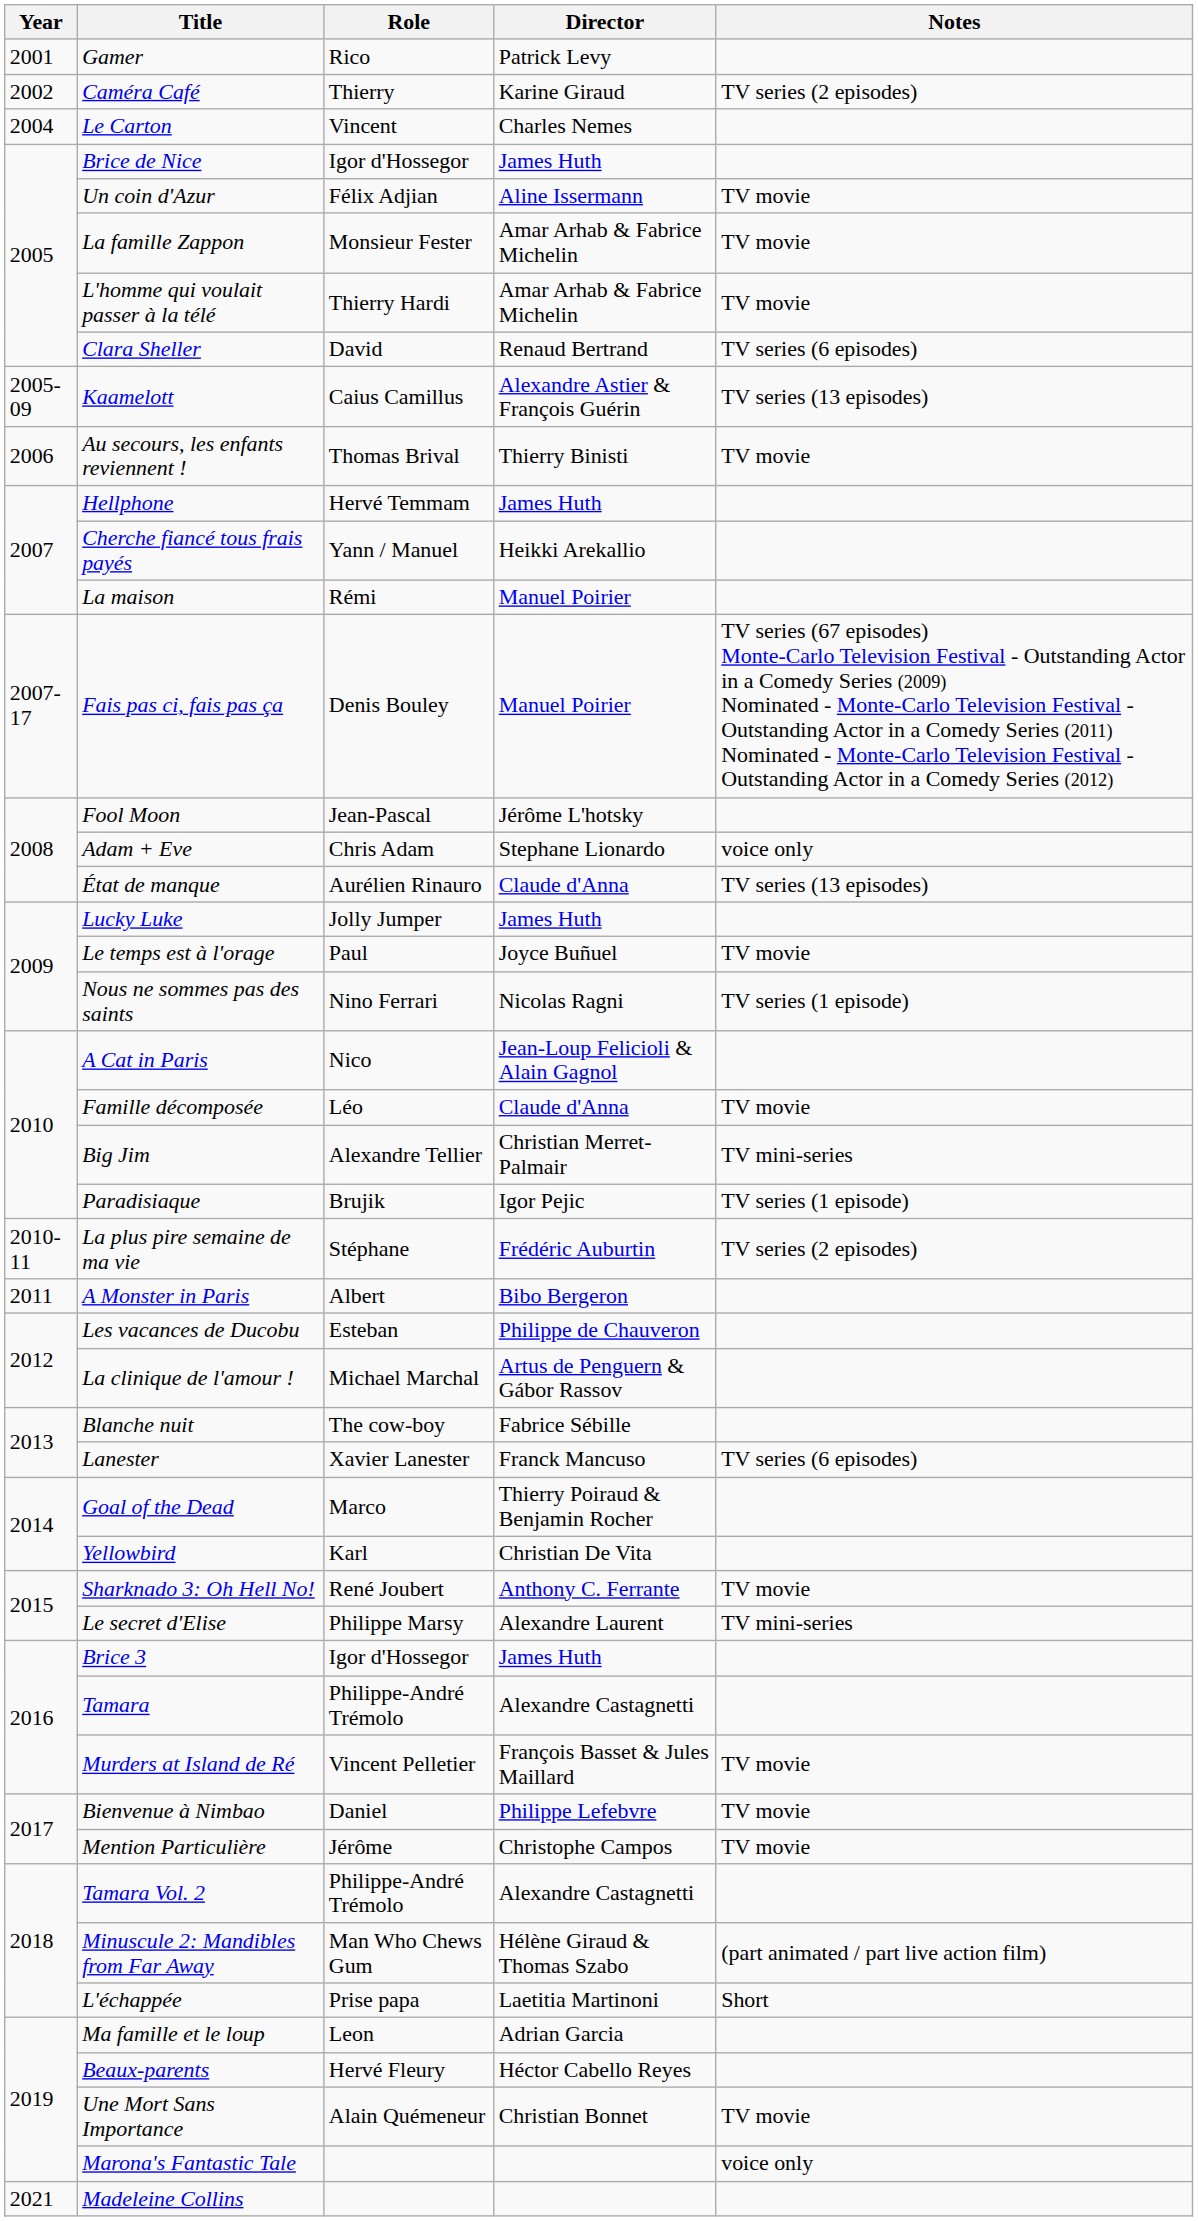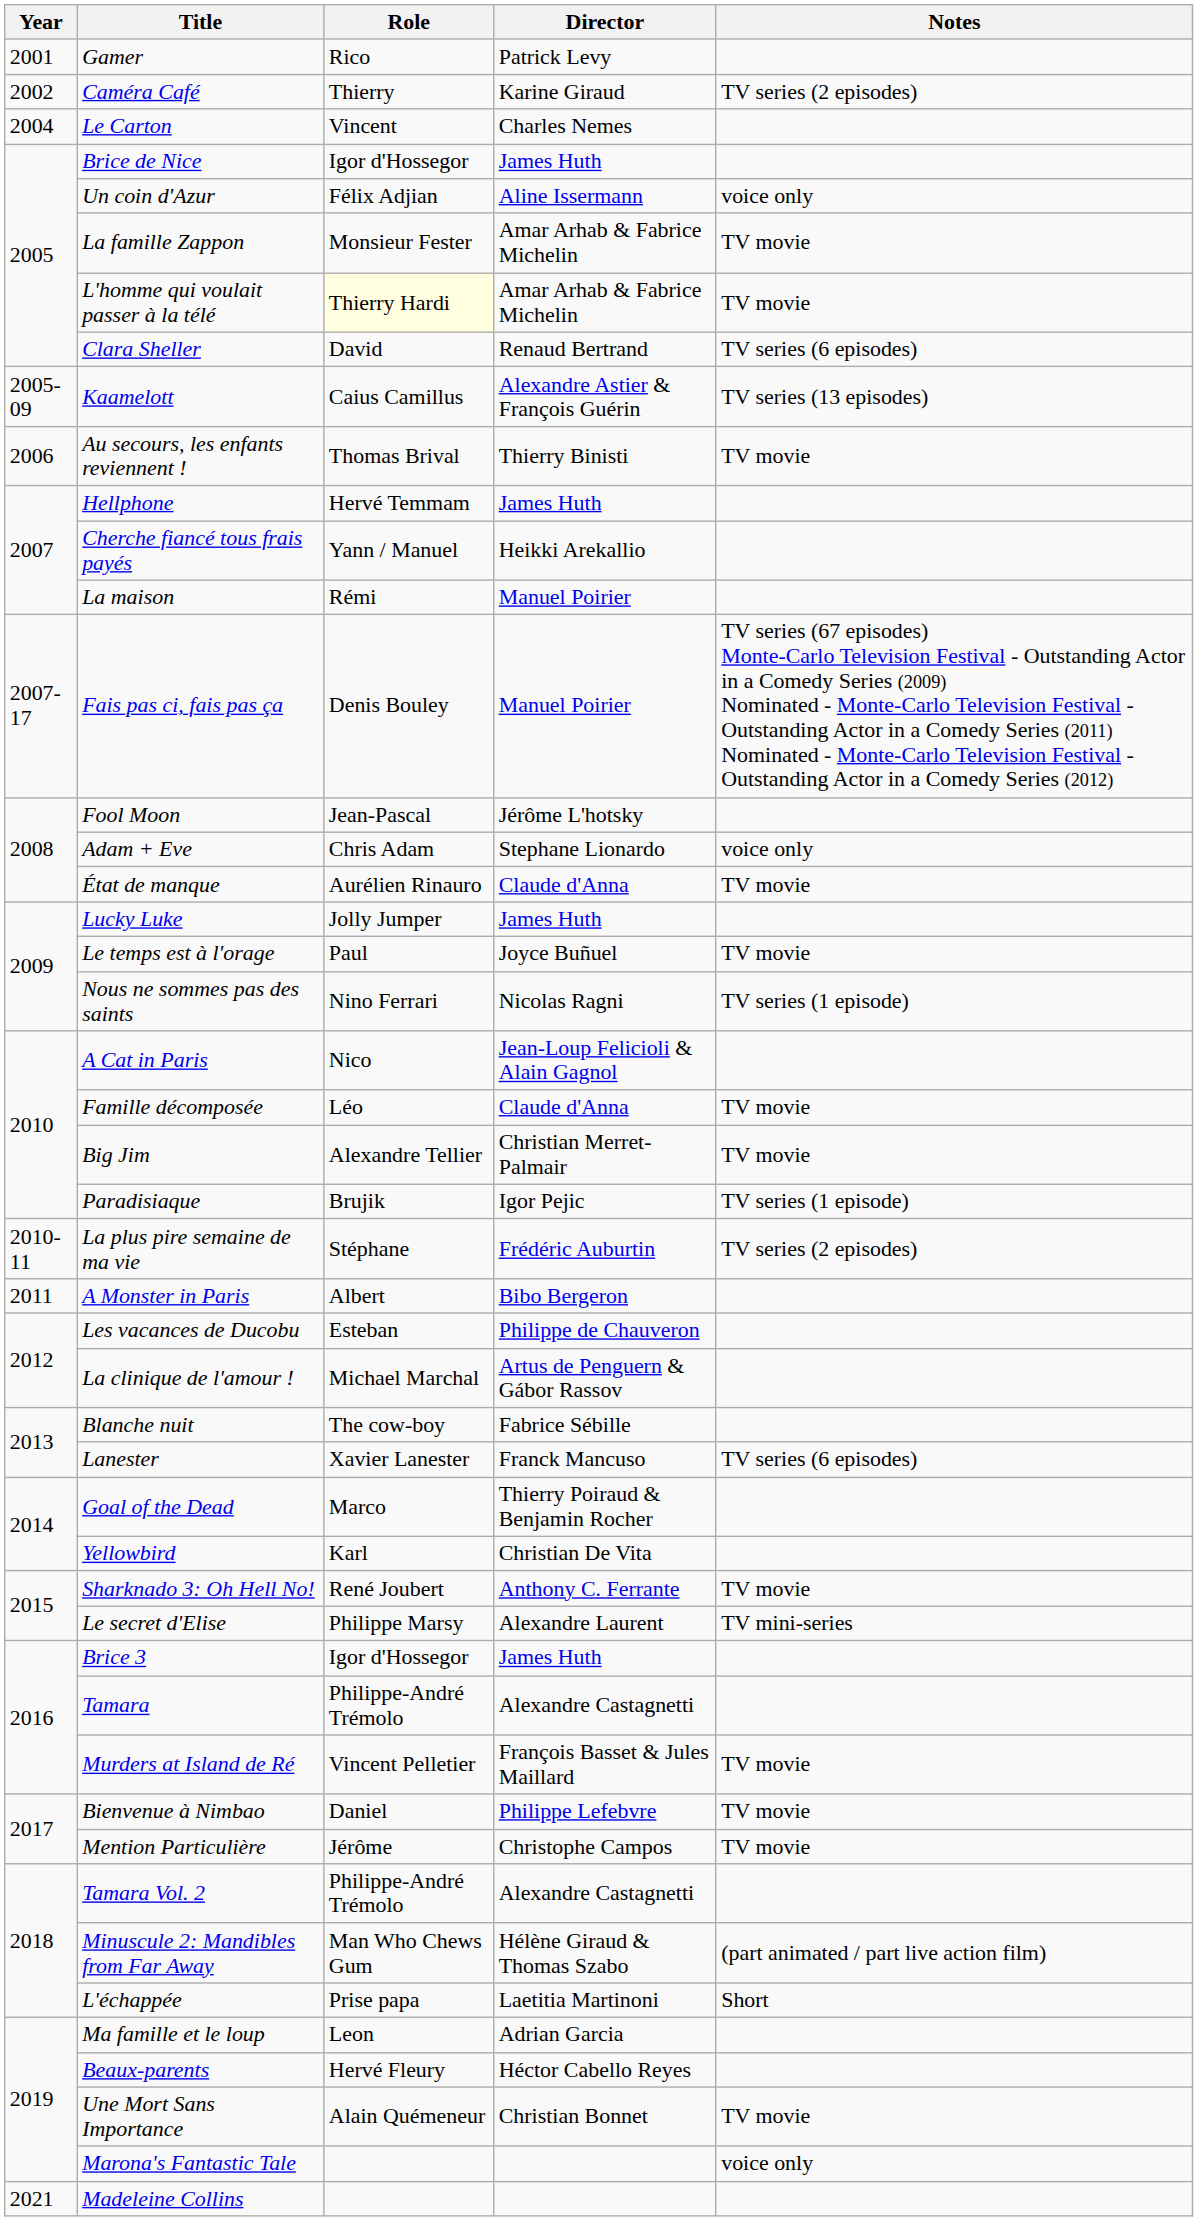 <table class="wikitable">
 <tr>
 <th>Year</th>
 <th>Title</th>
 <th>Role</th>
 <th>Director</th>
 <th>Notes</th>
 </tr>
 <tr>
 <td>2001</td>
 <td><em>Gamer</em></td>
 <td>Rico</td>
 <td>Patrick Levy</td>
 <td></td>
 </tr>
 <tr>
 <td>2002</td>
 <td><em><a href='#'>Caméra Café</a></em></td>
 <td>Thierry</td>
 <td>Karine Giraud</td>
 <td>TV series (2 episodes)</td>
 </tr>
 <tr>
 <td>2004</td>
 <td><em><a href='#'>Le Carton</a></em></td>
 <td>Vincent</td>
 <td>Charles Nemes</td>
 <td></td>
 </tr>
 <tr>
 <td rowspan=5>2005</td>
 <td><em><a href='#'>Brice de Nice</a></em></td>
 <td>Igor d'Hossegor</td>
 <td><a href='#'>James Huth</a></td>
 <td></td>
 </tr>
 <tr>
 <td><em>Un coin d'Azur</em></td>
 <td>Félix Adjian</td>
 <td><a href='#'>Aline Issermann</a></td>
-<td>TV movie</td>
+<td>voice only</td>
 </tr>
 <tr>
 <td><em>La famille Zappon</em></td>
 <td>Monsieur Fester</td>
 <td>Amar Arhab & Fabrice Michelin</td>
 <td>TV movie</td>
 </tr>
 <tr>
 <td><em>L'homme qui voulait passer à la télé</em></td>
-<td>Thierry Hardi</td>
+<td style="background: lightyellow;">Thierry Hardi</td>
 <td>Amar Arhab & Fabrice Michelin</td>
 <td>TV movie</td>
 </tr>
 <tr>
 <td><em><a href='#'>Clara Sheller</a></em></td>
 <td>David</td>
 <td>Renaud Bertrand</td>
 <td>TV series (6 episodes)</td>
 </tr>
 <tr>
 <td>2005-09</td>
 <td><em><a href='#'>Kaamelott</a></em></td>
 <td>Caius Camillus</td>
 <td><a href='#'>Alexandre Astier</a> & François Guérin</td>
 <td>TV series (13 episodes)</td>
 </tr>
 <tr>
 <td>2006</td>
 <td><em>Au secours, les enfants reviennent !</em></td>
 <td>Thomas Brival</td>
 <td>Thierry Binisti</td>
 <td>TV movie</td>
 </tr>
 <tr>
 <td rowspan=3>2007</td>
 <td><em><a href='#'>Hellphone</a></em></td>
 <td>Hervé Temmam</td>
 <td><a href='#'>James Huth</a></td>
 <td></td>
 </tr>
 <tr>
 <td><em><a href='#'>Cherche fiancé tous frais payés</a></em></td>
 <td>Yann / Manuel</td>
 <td>Heikki Arekallio</td>
 <td></td>
 </tr>
 <tr>
 <td><em>La maison</em></td>
 <td>Rémi</td>
 <td><a href='#'>Manuel Poirier</a></td>
 <td></td>
 </tr>
 <tr>
 <td>2007-17</td>
 <td><em><a href='#'>Fais pas ci, fais pas ça</a></em></td>
 <td>Denis Bouley</td>
 <td><a href='#'>Manuel Poirier</a></td>
 <td>TV series (67 episodes)<br><a href='#'>Monte-Carlo Television Festival</a> - Outstanding Actor in a Comedy Series <small>(2009)</small><br>Nominated - <a href='#'>Monte-Carlo Television Festival</a> - Outstanding Actor in a Comedy Series <small>(2011)</small><br>Nominated - <a href='#'>Monte-Carlo Television Festival</a> - Outstanding Actor in a Comedy Series <small>(2012)</small></td>
 </tr>
 <tr>
 <td rowspan=3>2008</td>
 <td><em>Fool Moon</em></td>
 <td>Jean-Pascal</td>
 <td>Jérôme L'hotsky</td>
 <td></td>
 </tr>
 <tr>
 <td><em>Adam + Eve</em></td>
 <td>Chris Adam</td>
 <td>Stephane Lionardo</td>
 <td>voice only</td>
 </tr>
 <tr>
 <td><em>État de manque</em></td>
 <td>Aurélien Rinauro</td>
 <td><a href='#'>Claude d'Anna</a></td>
-<td>TV series (13 episodes)</td>
+<td>TV movie</td>
 </tr>
 <tr>
 <td rowspan=3>2009</td>
 <td><em><a href='#'>Lucky Luke</a></em></td>
 <td>Jolly Jumper</td>
 <td><a href='#'>James Huth</a></td>
 <td></td>
 </tr>
 <tr>
 <td><em>Le temps est à l'orage</em></td>
 <td>Paul</td>
 <td>Joyce Buñuel</td>
 <td>TV movie</td>
 </tr>
 <tr>
 <td><em>Nous ne sommes pas des saints</em></td>
 <td>Nino Ferrari</td>
 <td>Nicolas Ragni</td>
 <td>TV series (1 episode)</td>
 </tr>
 <tr>
 <td rowspan=4>2010</td>
 <td><em><a href='#'>A Cat in Paris</a></em></td>
 <td>Nico</td>
 <td><a href='#'>Jean-Loup Felicioli</a> & <a href='#'>Alain Gagnol</a></td>
 <td></td>
 </tr>
 <tr>
 <td><em>Famille décomposée</em></td>
 <td>Léo</td>
 <td><a href='#'>Claude d'Anna</a></td>
 <td>TV movie</td>
 </tr>
 <tr>
 <td><em>Big Jim</em></td>
 <td>Alexandre Tellier</td>
 <td>Christian Merret-Palmair</td>
-<td>TV mini-series</td>
+<td>TV movie</td>
 </tr>
 <tr>
 <td><em>Paradisiaque</em></td>
 <td>Brujik</td>
 <td>Igor Pejic</td>
 <td>TV series (1 episode)</td>
 </tr>
 <tr>
 <td>2010-11</td>
 <td><em>La plus pire semaine de ma vie</em></td>
 <td>Stéphane</td>
 <td><a href='#'>Frédéric Auburtin</a></td>
 <td>TV series (2 episodes)</td>
 </tr>
 <tr>
 <td>2011</td>
 <td><em><a href='#'>A Monster in Paris</a></em></td>
 <td>Albert</td>
 <td><a href='#'>Bibo Bergeron</a></td>
 <td></td>
 </tr>
 <tr>
 <td rowspan=2>2012</td>
 <td><em>Les vacances de Ducobu</em></td>
 <td>Esteban</td>
 <td><a href='#'>Philippe de Chauveron</a></td>
 <td></td>
 </tr>
 <tr>
 <td><em>La clinique de l'amour !</em></td>
 <td>Michael Marchal</td>
 <td><a href='#'>Artus de Penguern</a> & Gábor Rassov</td>
 <td></td>
 </tr>
 <tr>
 <td rowspan=2>2013</td>
 <td><em>Blanche nuit</em></td>
 <td>The cow-boy</td>
 <td>Fabrice Sébille</td>
 <td></td>
 </tr>
 <tr>
 <td><em>Lanester</em></td>
 <td>Xavier Lanester</td>
 <td>Franck Mancuso</td>
 <td>TV series (6 episodes)</td>
 </tr>
 <tr>
 <td rowspan=2>2014</td>
 <td><em><a href='#'>Goal of the Dead</a></em></td>
 <td>Marco</td>
 <td>Thierry Poiraud & Benjamin Rocher</td>
 <td></td>
 </tr>
 <tr>
 <td><em><a href='#'>Yellowbird</a></em></td>
 <td>Karl</td>
 <td>Christian De Vita</td>
 <td></td>
 </tr>
 <tr>
 <td rowspan=2>2015</td>
 <td><em><a href='#'>Sharknado 3: Oh Hell No!</a></em></td>
 <td>René Joubert</td>
 <td><a href='#'>Anthony C. Ferrante</a></td>
 <td>TV movie</td>
 </tr>
 <tr>
 <td><em>Le secret d'Elise</em></td>
 <td>Philippe Marsy</td>
 <td>Alexandre Laurent</td>
 <td>TV mini-series</td>
 </tr>
 <tr>
 <td rowspan=3>2016</td>
 <td><em><a href='#'>Brice 3</a></em></td>
 <td>Igor d'Hossegor</td>
 <td><a href='#'>James Huth</a></td>
 <td></td>
 </tr>
 <tr>
 <td><em><a href='#'>Tamara</a></em></td>
 <td>Philippe-André Trémolo</td>
 <td>Alexandre Castagnetti</td>
 <td></td>
 </tr>
 <tr>
 <td><em><a href='#'>Murders at Island de Ré</a></em></td>
 <td>Vincent Pelletier</td>
 <td>François Basset & Jules Maillard</td>
 <td>TV movie</td>
 </tr>
 <tr>
 <td rowspan=2>2017</td>
 <td><em>Bienvenue à Nimbao</em></td>
 <td>Daniel</td>
 <td><a href='#'>Philippe Lefebvre</a></td>
 <td>TV movie</td>
 </tr>
 <tr>
 <td><em>Mention Particulière</em></td>
 <td>Jérôme</td>
 <td>Christophe Campos</td>
 <td>TV movie</td>
 </tr>
 <tr>
 <td rowspan=3>2018</td>
 <td><em><a href='#'>Tamara Vol. 2</a></em></td>
 <td>Philippe-André Trémolo</td>
 <td>Alexandre Castagnetti</td>
 <td></td>
 </tr>
 <tr>
 <td><em><a href='#'>Minuscule 2: Mandibles from Far Away</a></em></td>
 <td>Man Who Chews Gum</td>
 <td>Hélène Giraud & Thomas Szabo</td>
 <td>(part animated / part live action film)</td>
 </tr>
 <tr>
 <td><em>L'échappée</em></td>
 <td>Prise papa</td>
 <td>Laetitia Martinoni</td>
 <td>Short</td>
 </tr>
 <tr>
 <td rowspan=4>2019</td>
 <td><em>Ma famille et le loup</em></td>
 <td>Leon</td>
 <td>Adrian Garcia</td>
 <td></td>
 </tr>
 <tr>
 <td><em><a href='#'>Beaux-parents</a></em></td>
 <td>Hervé Fleury</td>
 <td>Héctor Cabello Reyes</td>
 <td></td>
 </tr>
 <tr>
 <td><em>Une Mort Sans Importance</em></td>
 <td>Alain Quémeneur</td>
 <td>Christian Bonnet</td>
 <td>TV movie</td>
 </tr>
 <tr>
 <td><em><a href='#'>Marona's Fantastic Tale</a></em></td>
 <td></td>
 <td></td>
 <td>voice only</td>
 </tr>
 <tr>
 <td>2021</td>
 <td><em><a href='#'>Madeleine Collins</a></em></td>
 <td></td>
 <td></td>
 <td></td>
 </tr>
 </table>
